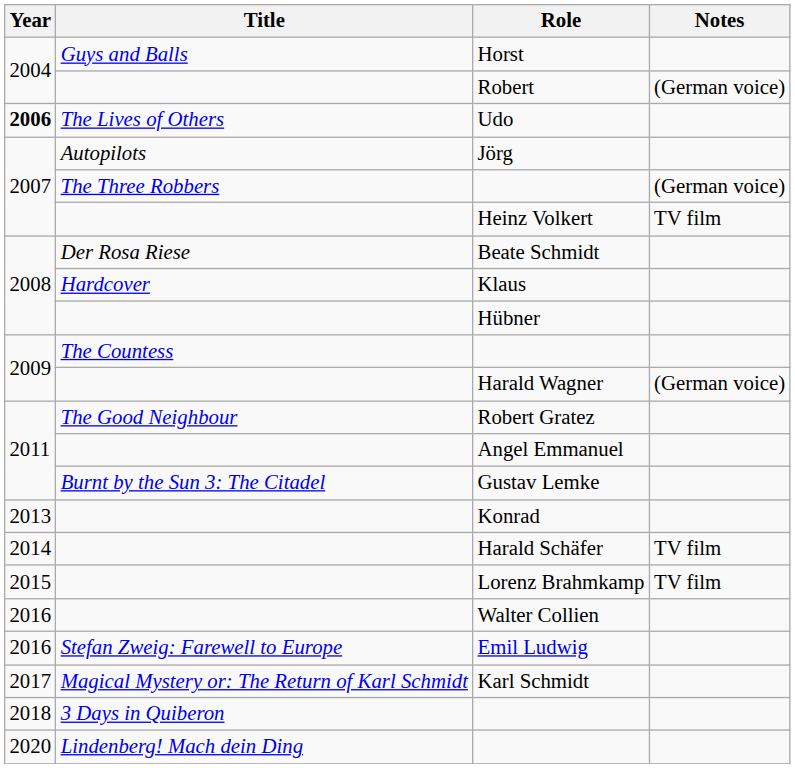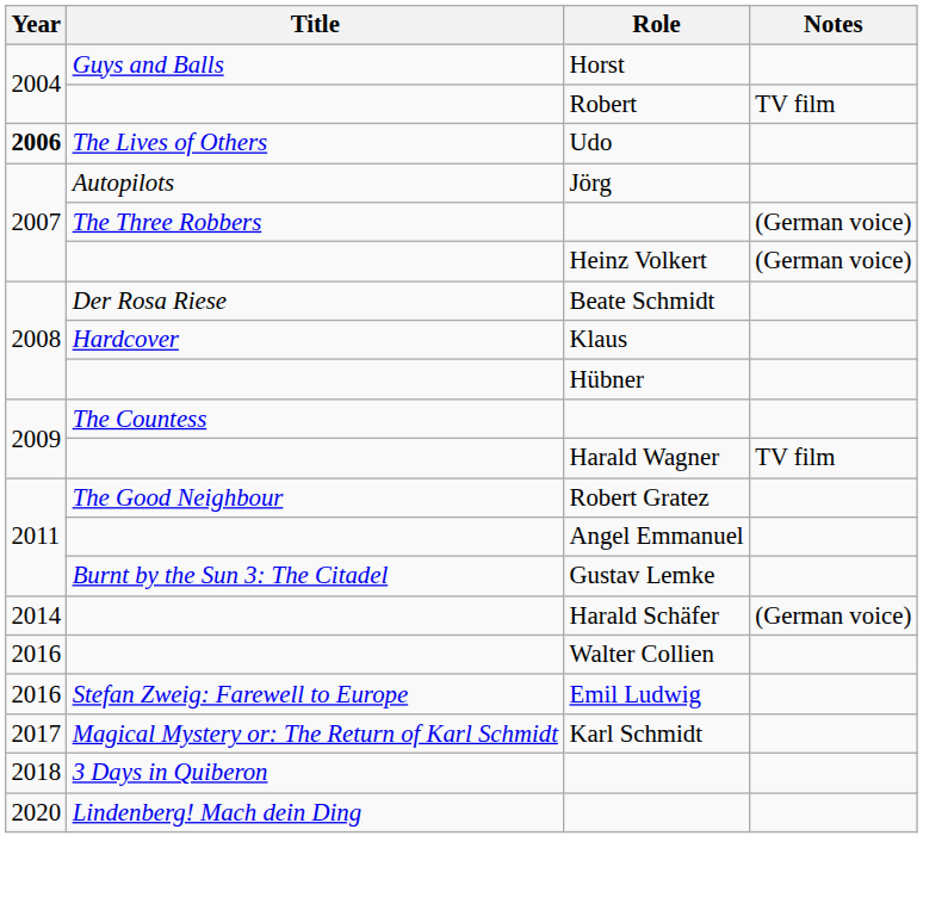 <table class="wikitable sortable">
 <tr>
 <th>Year</th>
 <th>Title</th>
 <th>Role</th>
 <th class="unsortable">Notes</th>
 </tr>
 <tr>
 <td rowspan=2>2004</td>
 <td><em><a href='#'>Guys and Balls</a></em></td>
 <td>Horst</td>
 <td></td>
 </tr>
 <tr>
 <td><em></em></td>
 <td>Robert</td>
-<td>(German voice)</td>
+<td>TV film</td>
 </tr>
 <tr>
 <td><strong>2006</strong></td>
 <td><em><a href='#'>The Lives of Others</a></em></td>
 <td>Udo</td>
 <td></td>
 </tr>
 <tr>
 <td rowspan=3>2007</td>
 <td><em>Autopilots</em></td>
 <td>Jörg</td>
 <td></td>
 </tr>
 <tr>
 <td><em><a href='#'>The Three Robbers</a></em></td>
 <td></td>
 <td>(German voice)</td>
 </tr>
 <tr>
 <td><em></em></td>
 <td>Heinz Volkert</td>
-<td>TV film</td>
+<td>(German voice)</td>
 </tr>
 <tr>
 <td rowspan=3>2008</td>
 <td><em>Der Rosa Riese</em></td>
 <td>Beate Schmidt</td>
 <td></td>
 </tr>
 <tr>
 <td><em><a href='#'>Hardcover</a></em></td>
 <td>Klaus</td>
 <td></td>
 </tr>
 <tr>
 <td><em></em></td>
 <td>Hübner</td>
 <td></td>
 </tr>
 <tr>
 <td rowspan=2>2009</td>
 <td><em><a href='#'>The Countess</a></em></td>
 <td></td>
 <td></td>
 </tr>
 <tr>
 <td><em></em></td>
 <td>Harald Wagner</td>
-<td>(German voice)</td>
+<td>TV film</td>
 </tr>
 <tr>
 <td rowspan=3>2011</td>
 <td><em><a href='#'>The Good Neighbour</a></em></td>
 <td>Robert Gratez</td>
 <td></td>
 </tr>
 <tr>
 <td><em></em></td>
 <td>Angel Emmanuel</td>
 <td></td>
 </tr>
 <tr>
 <td><em><a href='#'>Burnt by the Sun 3: The Citadel</a></em></td>
 <td>Gustav Lemke</td>
 <td></td>
 </tr>
 <tr>
-<td>2013</td>
-<td><em></em></td>
-<td>Konrad</td>
-<td></td>
-</tr>
-<tr>
 <td>2014</td>
 <td><em></em></td>
 <td>Harald Schäfer</td>
-<td>TV film</td>
-</tr>
-<tr>
-<td>2015</td>
-<td><em></em></td>
-<td>Lorenz Brahmkamp</td>
-<td>TV film</td>
+<td>(German voice)</td>
 </tr>
 <tr>
 <td>2016</td>
 <td><em></em></td>
 <td>Walter Collien</td>
 <td></td>
 </tr>
 <tr>
 <td>2016</td>
 <td><em><a href='#'>Stefan Zweig: Farewell to Europe</a></em></td>
 <td><a href='#'>Emil Ludwig</a></td>
 <td></td>
 </tr>
 <tr>
 <td>2017</td>
 <td><em><a href='#'>Magical Mystery or: The Return of Karl Schmidt</a></em></td>
 <td>Karl Schmidt</td>
 <td></td>
 </tr>
 <tr>
 <td>2018</td>
 <td><em><a href='#'>3 Days in Quiberon</a></em></td>
 <td></td>
 <td></td>
 </tr>
 <tr>
 <td>2020</td>
 <td><em><a href='#'>Lindenberg! Mach dein Ding</a></em></td>
 <td></td>
 </tr>
 </table>
